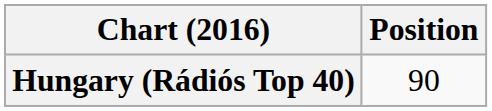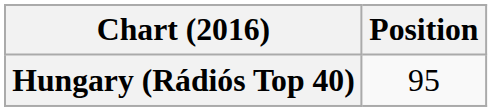 <table class="wikitable plainrowheaders" style="text-align:center">
 <tr>
 <th scope="col">Chart (2016)</th>
 <th scope="col">Position</th>
 </tr>
 <tr>
 <th scope="row">Hungary (Rádiós Top 40)</th>
-<td>90</td>
+<td>95</td>
 </tr>
 </table>
